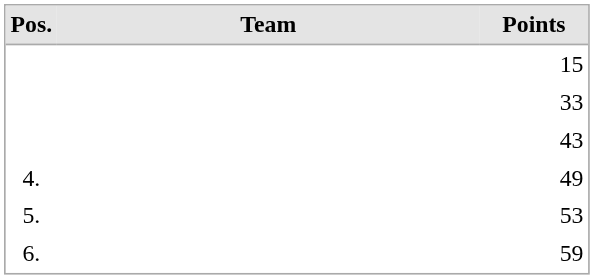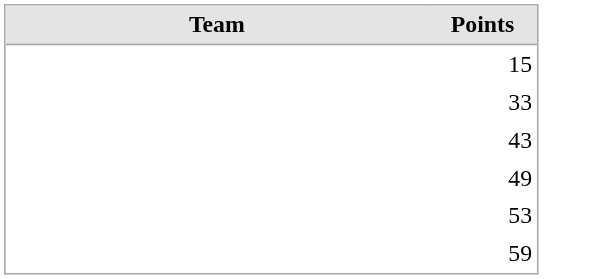 <table cellspacing="0" cellpadding="3" style="border:1px solid #AAAAAA;font-size:90%">
 <tr bgcolor="#E4E4E4">
-<th style="border-bottom:1px solid #AAAAAA" width=10>Pos.</th>
 <th style="border-bottom:1px solid #AAAAAA" width=250>Team</th>
 <th style="border-bottom:1px solid #AAAAAA" width=60>Points</th>
 </tr>
 <tr align="center">
-<td align="center" valign="top"></td>
 <td align="left"></td>
 <td align="right">15</td>
 </tr>
 <tr align="center">
-<td align="center" valign="top"></td>
 <td align="left"></td>
 <td align="right">33</td>
 </tr>
 <tr align="center">
-<td align="center" valign="top"></td>
 <td align="left"></td>
 <td align="right">43</td>
 </tr>
 <tr align="center">
-<td align="center" valign="top">4.</td>
 <td align="left"></td>
 <td align="right">49</td>
 </tr>
 <tr align="center">
-<td align="center" valign="top">5.</td>
 <td align="left"></td>
 <td align="right">53</td>
 </tr>
 <tr align="center">
-<td align="center" valign="top">6.</td>
 <td align="left"></td>
 <td align="right">59</td>
 </tr>
 </table>
